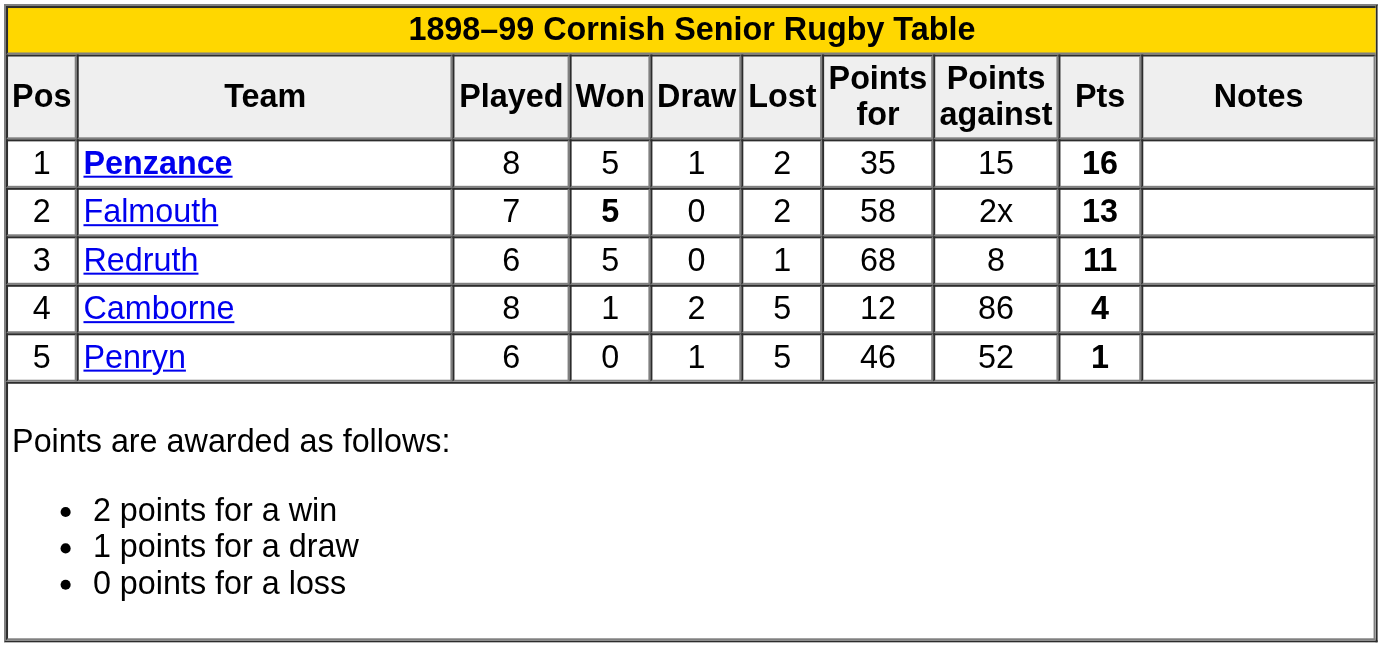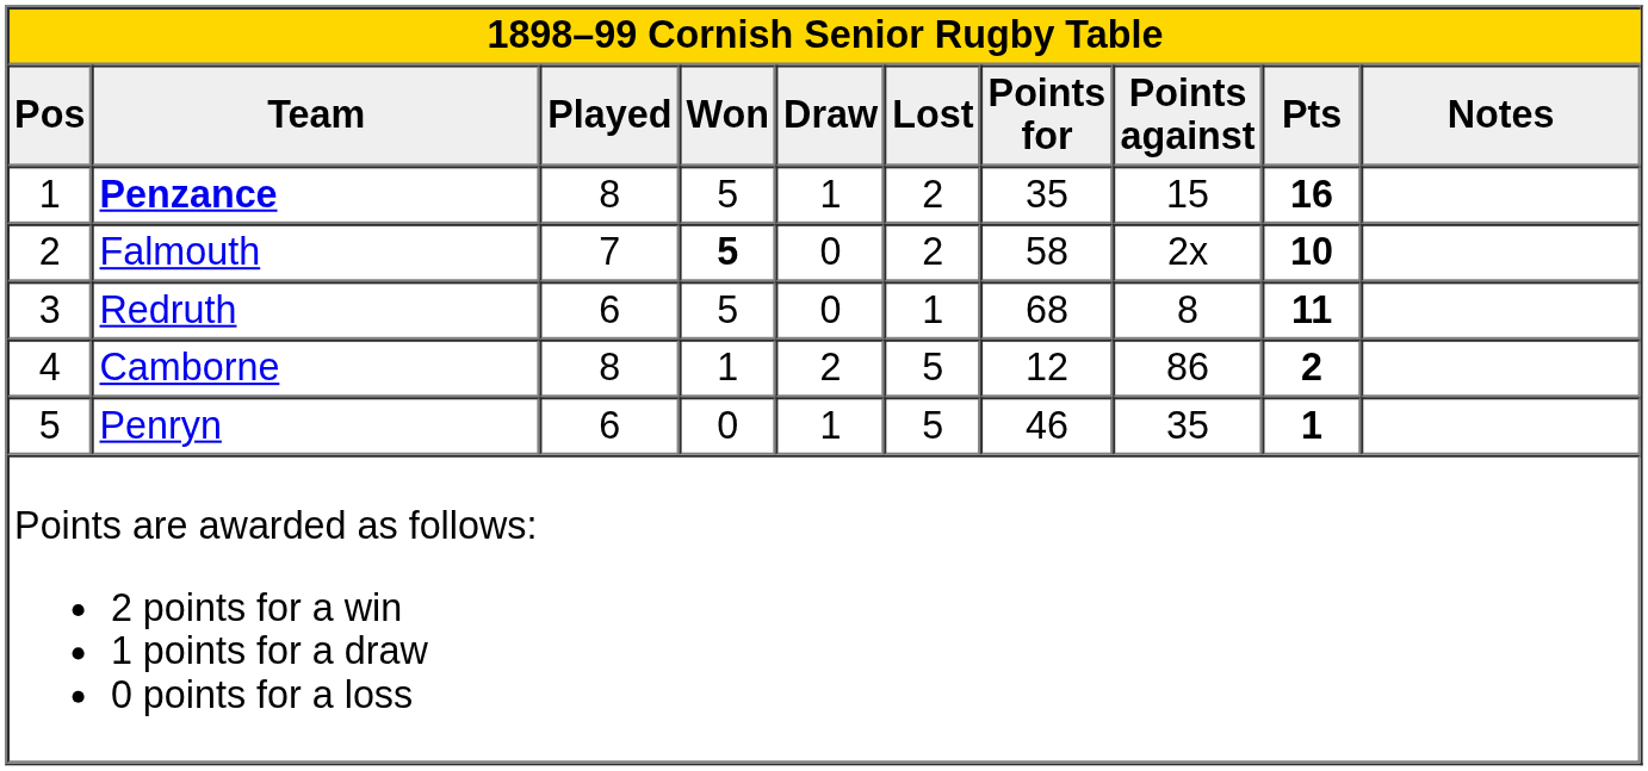 <table border="1" cellpadding="2" cellspacing="0">
 <tr bgcolor="gold">
 <th colspan=13 style="border-right:0px;";>1898–99 Cornish Senior Rugby Table</th>
 </tr>
 <tr bgcolor="#efefef">
 <th width="20">Pos</th>
 <th width="180">Team</th>
 <th width="25">Played</th>
 <th width="25">Won</th>
 <th width="25">Draw</th>
 <th width="25">Lost</th>
 <th width="45">Points for</th>
 <th width="45">Points against</th>
 <th width="35">Pts</th>
 <th width="110">Notes</th>
 </tr>
 <tr align=center>
 <td>1</td>
 <td align=left><a href='#'><strong>Penzance</strong></a></td>
 <td>8</td>
 <td>5</td>
 <td>1</td>
 <td>2</td>
 <td>35</td>
 <td>15</td>
 <td><strong>16</strong></td>
 <td align=left></td>
 </tr>
 <tr align=center>
 <td>2</td>
 <td align=left><a href='#'>Falmouth</a></td>
 <td>7</td>
 <td><strong>5</strong></td>
 <td>0</td>
 <td>2</td>
 <td>58</td>
 <td>2x</td>
-<td><strong>13</strong></td>
+<td><strong>10</strong></td>
 <td align=left></td>
 </tr>
 <tr align=center>
 <td>3</td>
 <td align=left><a href='#'>Redruth</a></td>
 <td>6</td>
 <td>5</td>
 <td>0</td>
 <td>1</td>
 <td>68</td>
 <td>8</td>
 <td><strong>11</strong></td>
 <td></td>
 </tr>
 <tr align=center>
 <td>4</td>
 <td align=left><a href='#'>Camborne</a></td>
 <td>8</td>
 <td>1</td>
 <td>2</td>
 <td>5</td>
 <td>12</td>
 <td>86</td>
-<td><strong>4</strong></td>
+<td><strong>2</strong></td>
 <td></td>
 </tr>
 <tr align=center>
 <td>5</td>
 <td align=left><a href='#'>Penryn</a></td>
 <td>6</td>
 <td>0</td>
 <td>1</td>
 <td>5</td>
 <td>46</td>
-<td>52</td>
+<td>35</td>
 <td><strong>1</strong></td>
 <td></td>
 </tr>
 <tr>
 </tr>
 <tr bgcolor=#ffffff>
 <td colspan="13"><br>Points are awarded as follows:<ul><li>2 points for a win</li><li>1 points for a draw</li><li>0 points for a loss</li></ul></td>
 </tr>
 </table>
